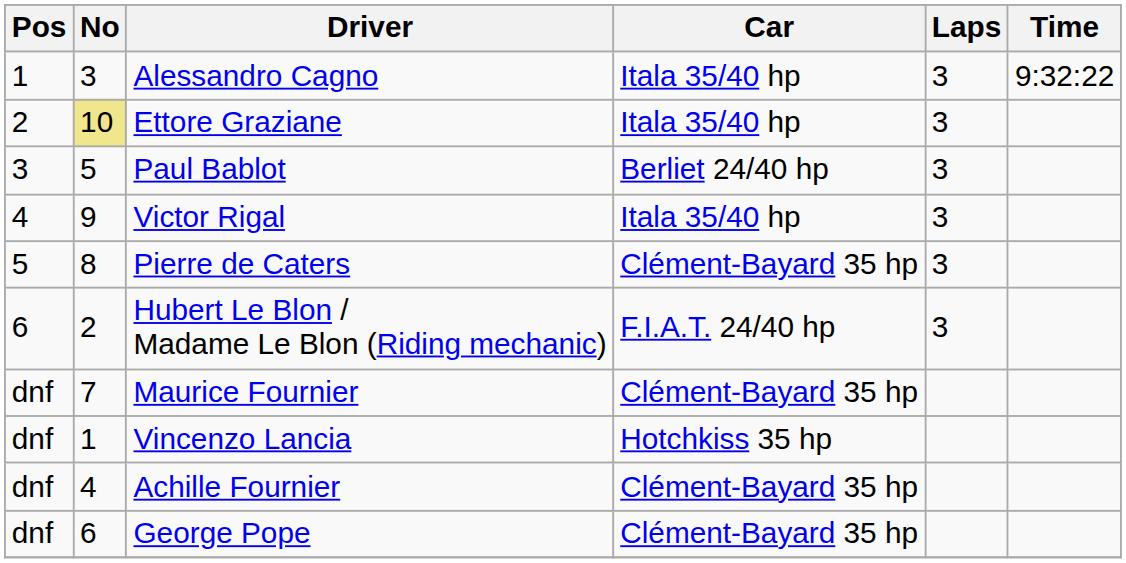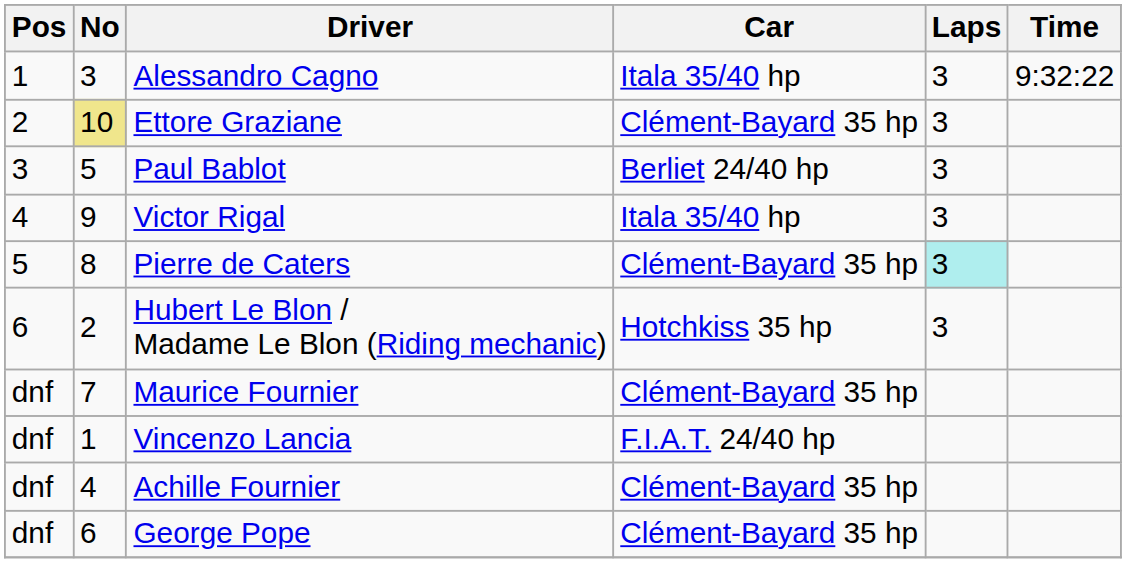 <table class="wikitable">
 <tr>
 <th>Pos</th>
 <th>No</th>
 <th>Driver</th>
 <th>Car</th>
 <th>Laps</th>
 <th>Time</th>
 </tr>
 <tr>
 <td>1</td>
 <td>3</td>
 <td> <a href='#'>Alessandro Cagno</a></td>
 <td><a href='#'>Itala 35/40</a> hp</td>
 <td>3</td>
 <td>9:32:22</td>
 </tr>
 <tr>
 <td>2</td>
 <td style="background: khaki;">10</td>
 <td> <a href='#'>Ettore Graziane</a></td>
-<td><a href='#'>Itala 35/40</a> hp</td>
+<td><a href='#'>Clément-Bayard</a> 35 hp</td>
 <td>3</td>
 <td></td>
 </tr>
 <tr>
 <td>3</td>
 <td>5</td>
 <td> <a href='#'>Paul Bablot</a></td>
 <td><a href='#'>Berliet</a> 24/40 hp</td>
 <td>3</td>
 <td></td>
 </tr>
 <tr>
 <td>4</td>
 <td>9</td>
 <td> <a href='#'>Victor Rigal</a></td>
 <td><a href='#'>Itala 35/40</a> hp</td>
 <td>3</td>
 <td></td>
 </tr>
 <tr>
 <td>5</td>
 <td>8</td>
 <td> <a href='#'>Pierre de Caters</a></td>
 <td><a href='#'>Clément-Bayard</a> 35 hp</td>
-<td>3</td>
+<td style="background: paleturquoise;">3</td>
 <td></td>
 </tr>
 <tr>
 <td>6</td>
 <td>2</td>
 <td> <a href='#'>Hubert Le Blon</a> /<br>  Madame Le Blon (<a href='#'>Riding mechanic</a>)</td>
-<td><a href='#'>F.I.A.T.</a> 24/40 hp</td>
+<td><a href='#'>Hotchkiss</a> 35 hp</td>
 <td>3</td>
 <td></td>
 </tr>
 <tr>
 <td>dnf</td>
 <td>7</td>
 <td> <a href='#'>Maurice Fournier</a></td>
 <td><a href='#'>Clément-Bayard</a> 35 hp</td>
 <td></td>
 <td></td>
 </tr>
 <tr>
 <td>dnf</td>
 <td>1</td>
 <td> <a href='#'>Vincenzo Lancia</a></td>
-<td><a href='#'>Hotchkiss</a> 35 hp</td>
+<td><a href='#'>F.I.A.T.</a> 24/40 hp</td>
 <td></td>
 <td></td>
 </tr>
 <tr>
 <td>dnf</td>
 <td>4</td>
 <td> <a href='#'>Achille Fournier</a></td>
 <td><a href='#'>Clément-Bayard</a> 35 hp</td>
 <td></td>
 <td></td>
 </tr>
 <tr>
 <td>dnf</td>
 <td>6</td>
 <td> <a href='#'>George Pope</a></td>
 <td><a href='#'>Clément-Bayard</a> 35 hp</td>
 <td></td>
 <td></td>
 </tr>
 <tr>
 </tr>
 </table>
